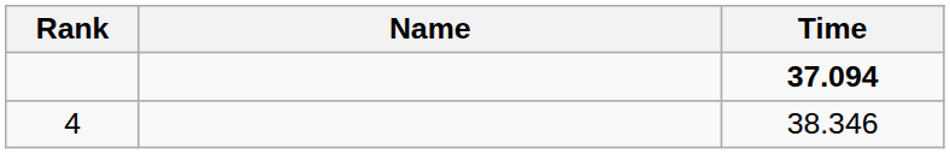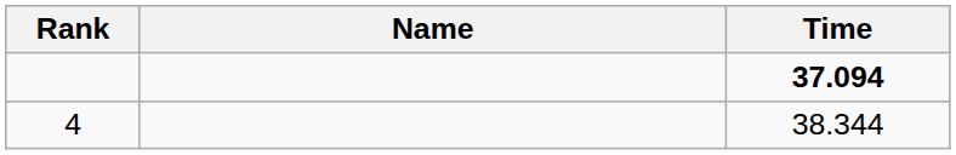 <table class="wikitable" style="text-align:center;">
 <tr>
 <th style="width:4em">Rank</th>
 <th style="width:19em">Name</th>
 <th style="width:7em">Time</th>
 </tr>
 <tr>
 <td></td>
 <td align=left><strong></strong></td>
 <td><strong>37.094</strong></td>
 </tr>
 <tr>
 <td>4</td>
 <td align=left></td>
-<td>38.346</td>
+<td>38.344</td>
 </tr>
 </table>
